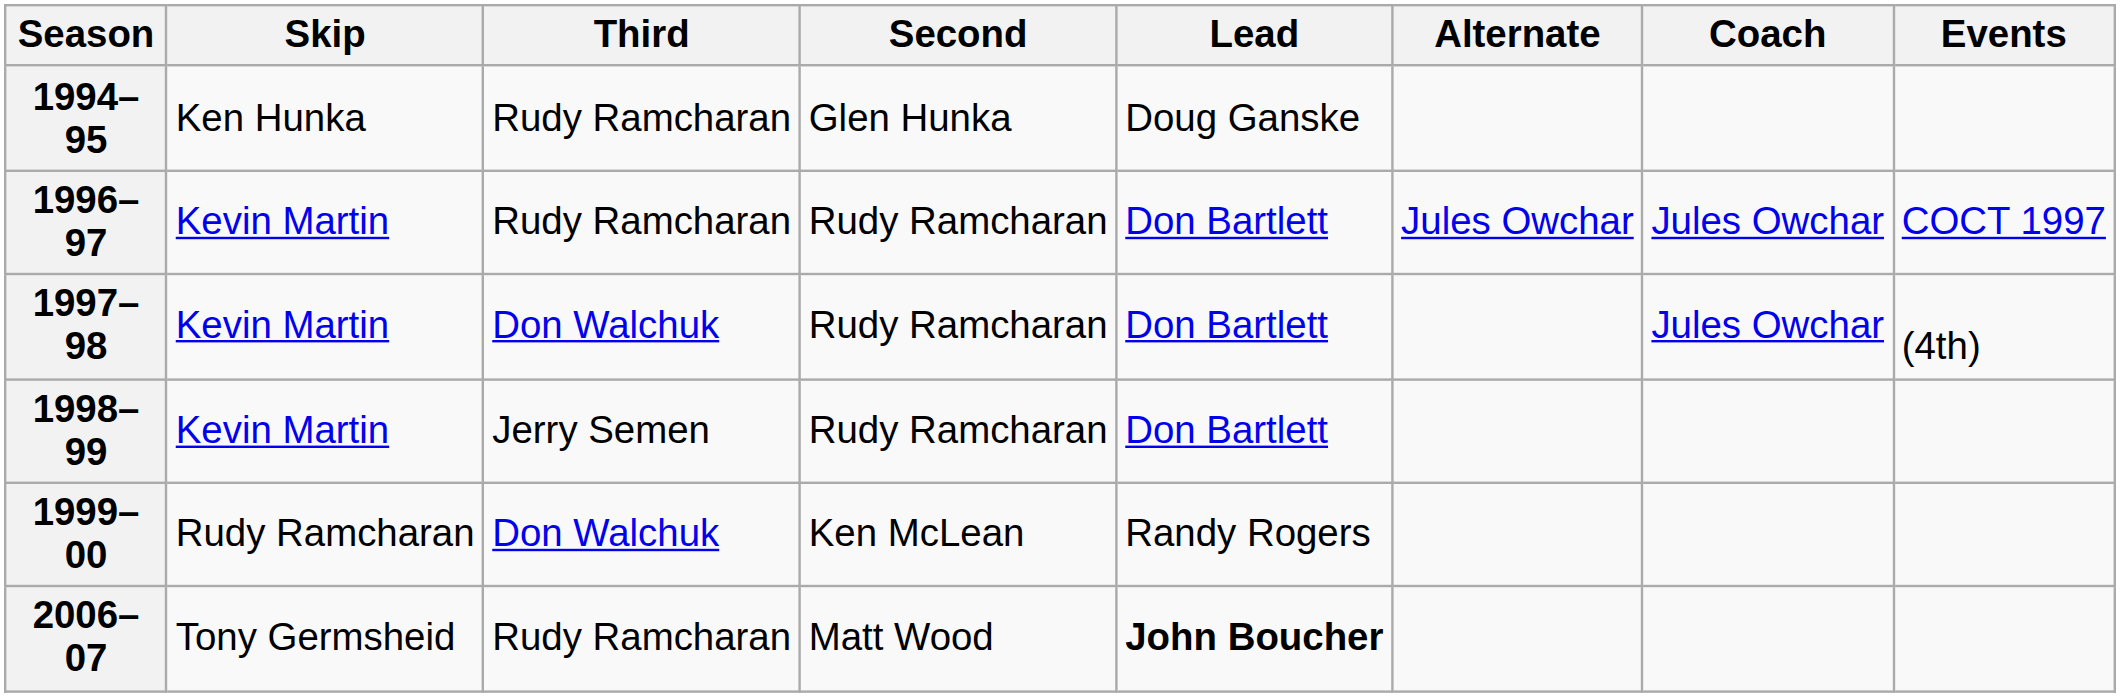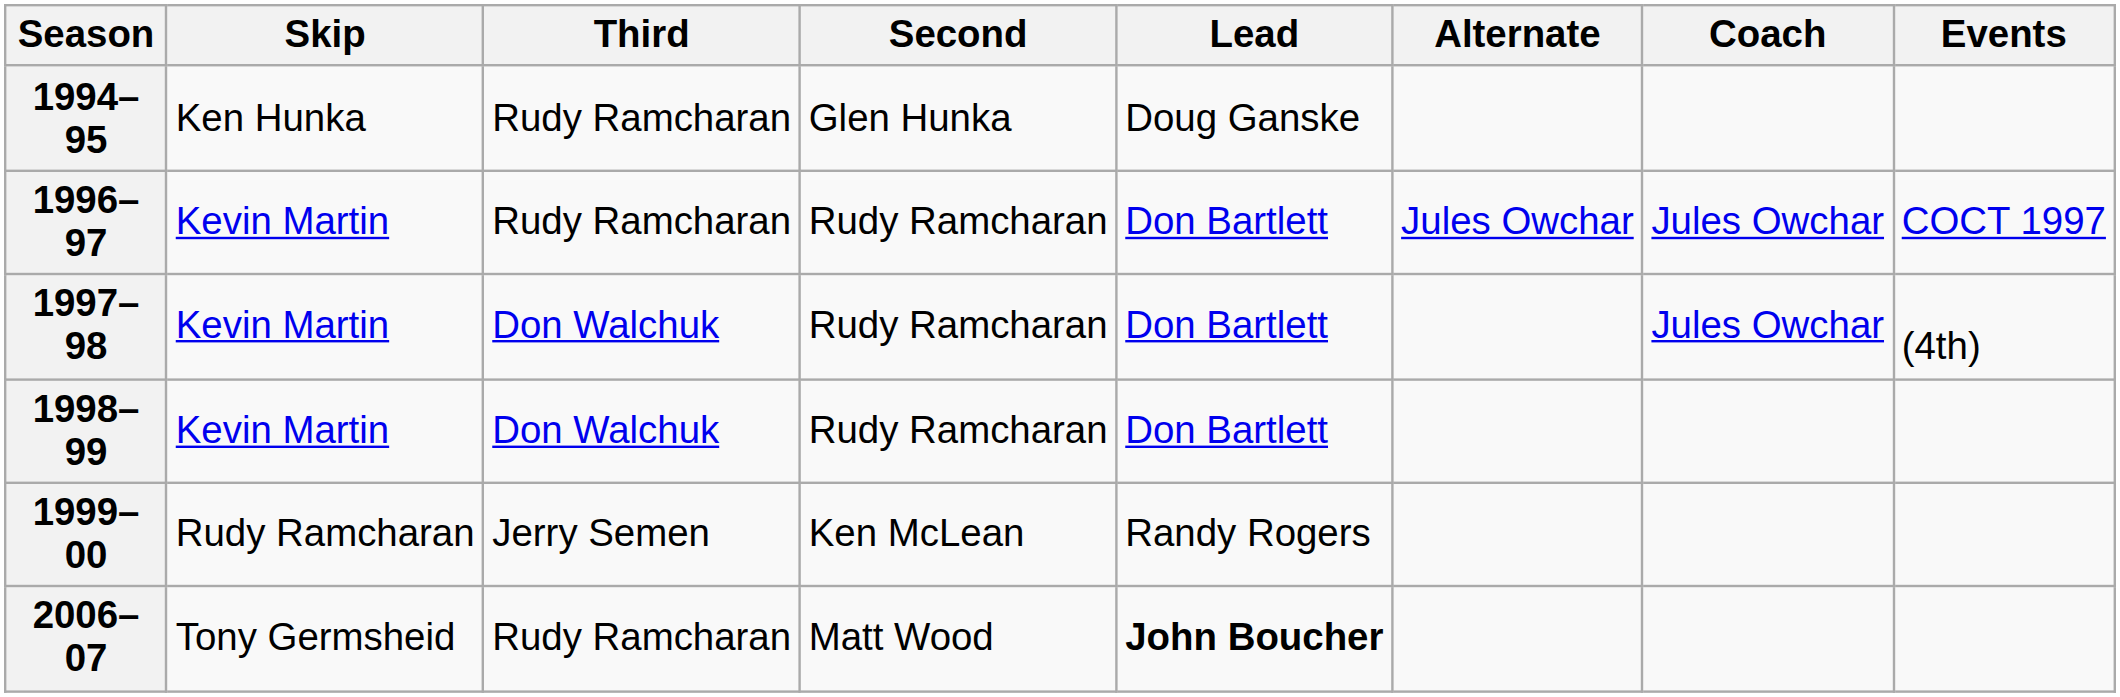 <table class="wikitable">
 <tr>
 <th scope="col" width=60>Season</th>
 <th scope="col">Skip</th>
 <th scope="col">Third</th>
 <th scope="col">Second</th>
 <th scope="col">Lead</th>
 <th scope="col">Alternate</th>
 <th scope="col">Coach</th>
 <th scope="col">Events</th>
 </tr>
 <tr>
 <th scope="row">1994–95</th>
 <td>Ken Hunka</td>
 <td>Rudy Ramcharan</td>
 <td>Glen Hunka</td>
 <td>Doug Ganske</td>
 <td></td>
 <td></td>
 <td></td>
 </tr>
 <tr>
 <th scope="row">1996–97</th>
 <td><a href='#'>Kevin Martin</a></td>
 <td>Rudy Ramcharan</td>
 <td>Rudy Ramcharan</td>
 <td><a href='#'>Don Bartlett</a></td>
 <td><a href='#'>Jules Owchar</a></td>
 <td><a href='#'>Jules Owchar</a></td>
 <td><a href='#'>COCT 1997</a> </td>
 </tr>
 <tr>
 <th scope="row">1997–98</th>
 <td><a href='#'>Kevin Martin</a></td>
 <td><a href='#'>Don Walchuk</a></td>
 <td>Rudy Ramcharan</td>
 <td><a href='#'>Don Bartlett</a></td>
 <td></td>
 <td><a href='#'>Jules Owchar</a></td>
 <td> <br> (4th)</td>
 </tr>
 <tr>
 <th scope="row">1998–99</th>
 <td><a href='#'>Kevin Martin</a></td>
-<td>Jerry Semen</td>
+<td><a href='#'>Don Walchuk</a></td>
 <td>Rudy Ramcharan</td>
 <td><a href='#'>Don Bartlett</a></td>
 <td></td>
 <td></td>
 <td></td>
 </tr>
 <tr>
 <th scope="row">1999–00</th>
 <td>Rudy Ramcharan</td>
-<td><a href='#'>Don Walchuk</a></td>
+<td>Jerry Semen</td>
 <td>Ken McLean</td>
 <td>Randy Rogers</td>
 <td></td>
 <td></td>
 <td></td>
 </tr>
 <tr>
 <th scope="row">2006–07</th>
 <td>Tony Germsheid</td>
 <td>Rudy Ramcharan</td>
 <td>Matt Wood</td>
 <td><strong>John Boucher</strong></td>
 <td></td>
 <td></td>
 <td></td>
 </tr>
 </table>
